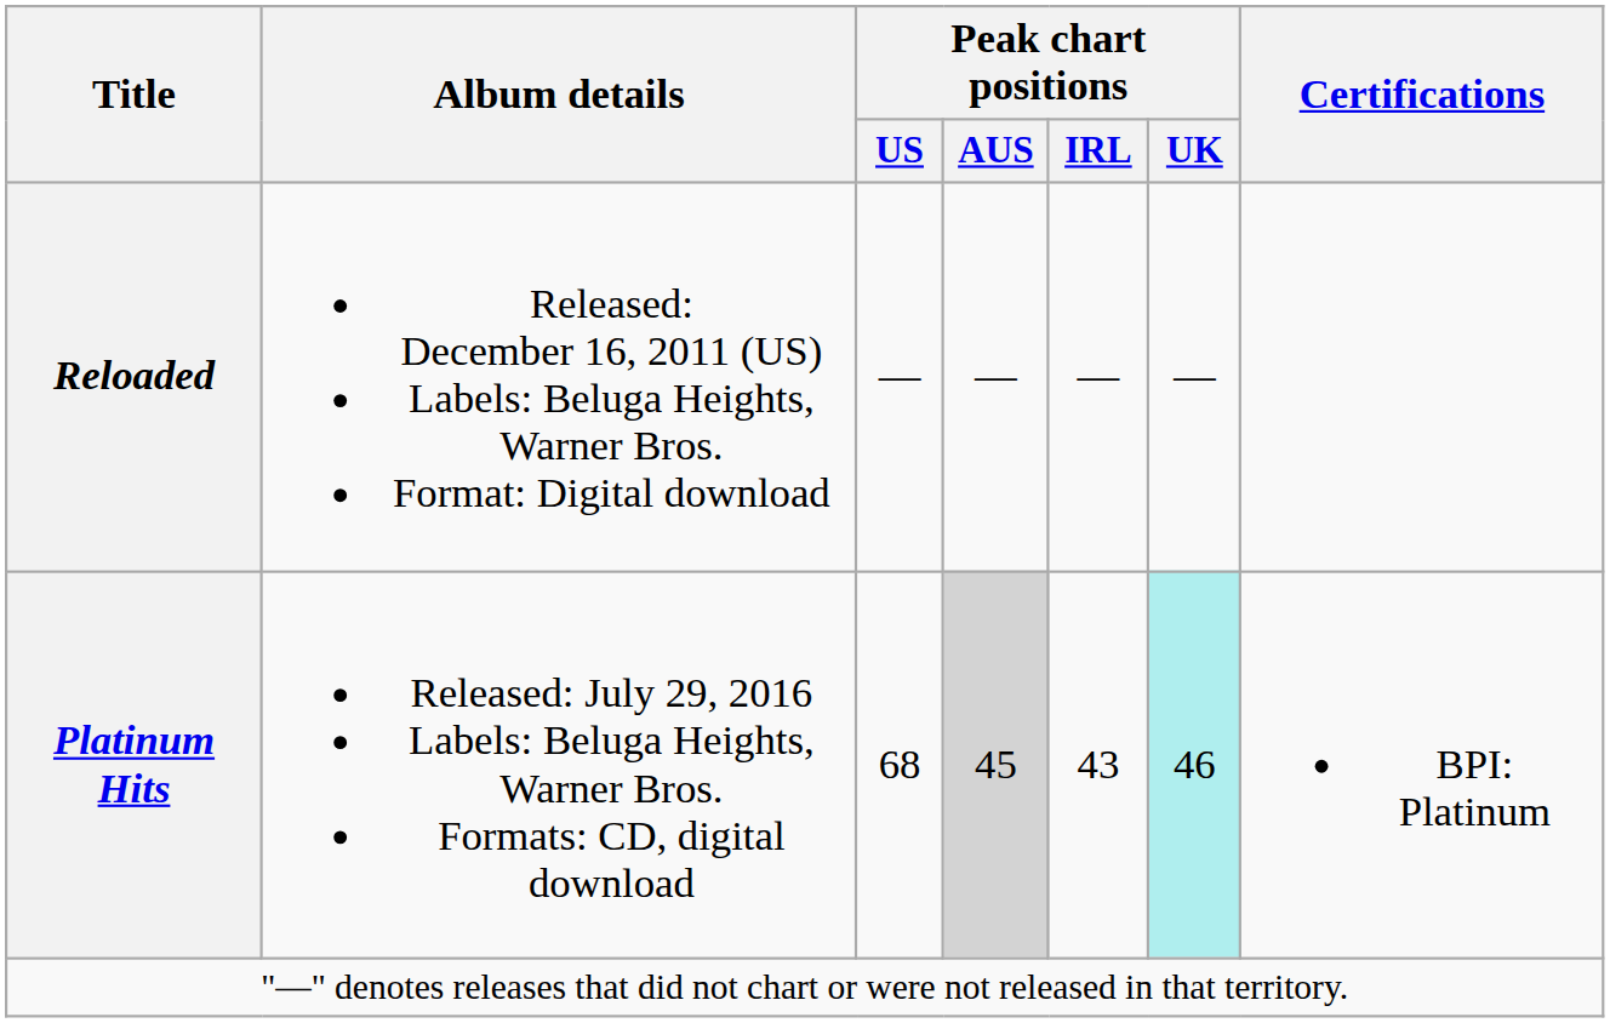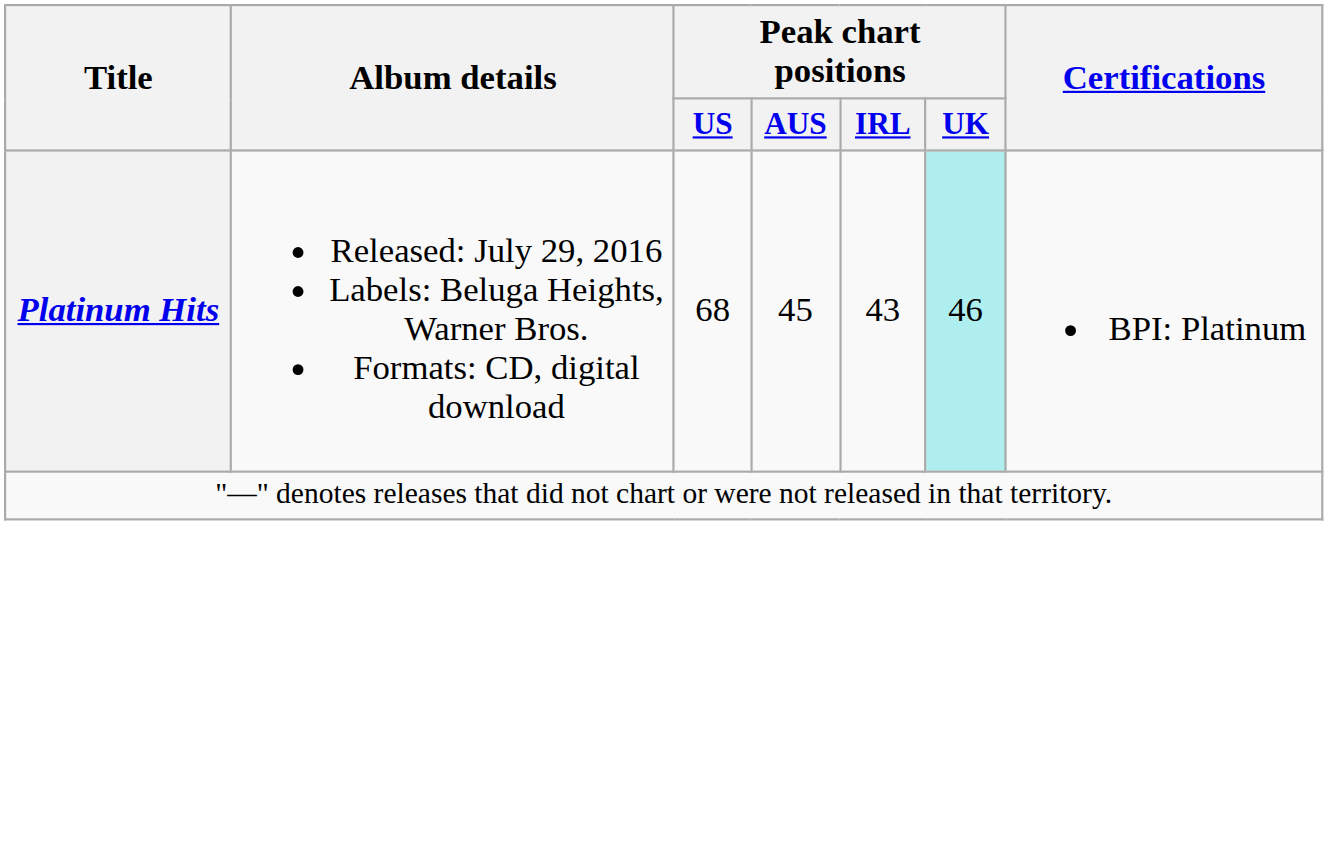 <table class="wikitable plainrowheaders" style="text-align:center;">
 <tr>
 <th scope="col" rowspan="2" style="width:9em;">Title</th>
 <th scope="col" rowspan="2" style="width:20em;">Album details</th>
 <th scope="col" colspan="4">Peak chart<br>positions</th>
 <th scope="col" rowspan="2" style="width:12em;"><a href='#'>Certifications</a></th>
 </tr>
 <tr>
 <th scope="col" style="width:2.9em;font-size:90%;"><a href='#'>US</a><br></th>
 <th scope="col" style="width:2.9em;font-size:90%;"><a href='#'>AUS</a><br></th>
 <th scope="col" style="width:2.9em;font-size:90%;"><a href='#'>IRL</a><br></th>
 <th scope="col" style="width:2.9em;font-size:90%;"><a href='#'>UK</a><br></th>
 </tr>
 <tr>
-<th scope="row"><em>Reloaded</em></th>
-<td><br><ul><li>Released: December 16, 2011 <span>(US)</span></li><li>Labels: Beluga Heights, Warner Bros.</li><li>Format: Digital download</li></ul></td>
-<td>—</td>
-<td>—</td>
-<td>—</td>
-<td>—</td>
-<td></td>
-</tr>
-<tr>
 <th scope="row"><em><a href='#'>Platinum Hits</a></em></th>
 <td><br><ul><li>Released: July 29, 2016</li><li>Labels: Beluga Heights, Warner Bros.</li><li>Formats: CD, digital download</li></ul></td>
 <td>68</td>
-<td style="background: lightgrey;">45</td>
+<td>45</td>
 <td>43</td>
 <td style="background: paleturquoise;">46</td>
 <td><br><ul><li>BPI: Platinum</li></ul></td>
 </tr>
 <tr>
 <td colspan="7" style="font-size:85%">"—" denotes releases that did not chart or were not released in that territory.</td>
 </tr>
 </table>
